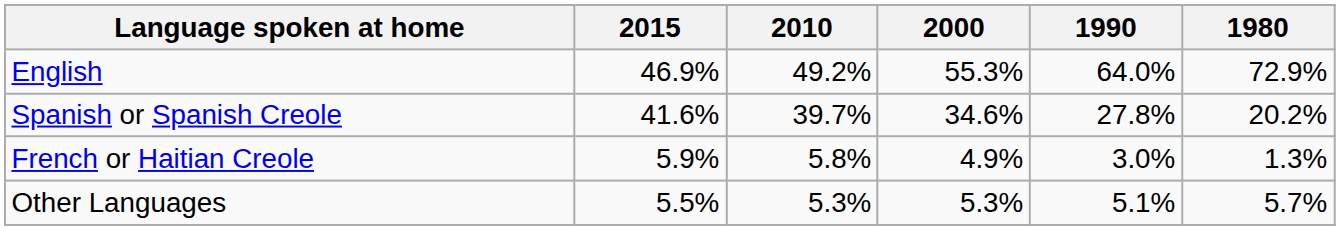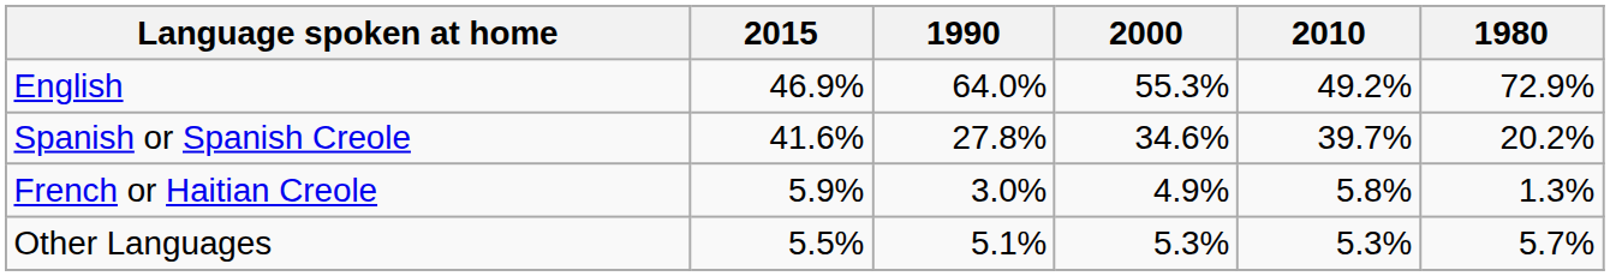 <table class="wikitable" style="font-size: 90%; text-align: right;">
 <tr>
 <th style="width: 20em;">Language spoken at home</th>
 <th style="width: 5em;">2015</th>
+<th style="width: 5em;">1990</th>
+<th style="width: 5em;">2000</th>
 <th style="width: 5em;">2010</th>
-<th style="width: 5em;">2000</th>
-<th style="width: 5em;">1990</th>
 <th style="width: 5em;">1980</th>
 </tr>
 <tr>
 <td style="text-align:left"><a href='#'>English</a></td>
 <td>46.9%</td>
+<td>64.0%</td>
+<td>55.3%</td>
 <td>49.2%</td>
-<td>55.3%</td>
-<td>64.0%</td>
 <td>72.9%</td>
 </tr>
 <tr>
 <td style="text-align:left"><a href='#'>Spanish</a> or <a href='#'>Spanish Creole</a></td>
 <td>41.6%</td>
+<td>27.8%</td>
+<td>34.6%</td>
 <td>39.7%</td>
-<td>34.6%</td>
-<td>27.8%</td>
 <td>20.2%</td>
 </tr>
 <tr>
 <td style="text-align:left"><a href='#'>French</a> or <a href='#'>Haitian Creole</a></td>
 <td>5.9%</td>
+<td>3.0%</td>
+<td>4.9%</td>
 <td>5.8%</td>
-<td>4.9%</td>
-<td>3.0%</td>
 <td>1.3%</td>
 </tr>
 <tr>
 <td style="text-align:left">Other Languages</td>
 <td>5.5%</td>
+<td>5.1%</td>
 <td>5.3%</td>
 <td>5.3%</td>
-<td>5.1%</td>
 <td>5.7%</td>
 </tr>
 </table>
